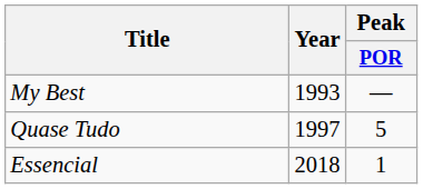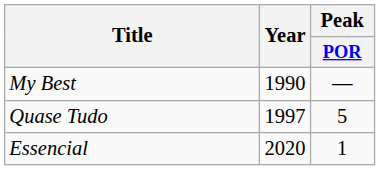 <table class="wikitable">
 <tr>
 <th rowspan="2" style="width:12em;">Title</th>
 <th rowspan="2">Year</th>
 <th colspan="1">Peak</th>
 </tr>
 <tr>
 <th style="width:3em;font-size:90%"><a href='#'>POR</a><br></th>
 </tr>
 <tr>
 <td><em>My Best</em></td>
-<td>1993</td>
+<td>1990</td>
 <td align="center">—</td>
 </tr>
 <tr>
 <td><em>Quase Tudo</em></td>
 <td>1997</td>
 <td align="center">5</td>
 </tr>
 <tr>
 <td><em>Essencial</em></td>
-<td>2018</td>
+<td>2020</td>
 <td align="center">1</td>
 </tr>
 </table>
